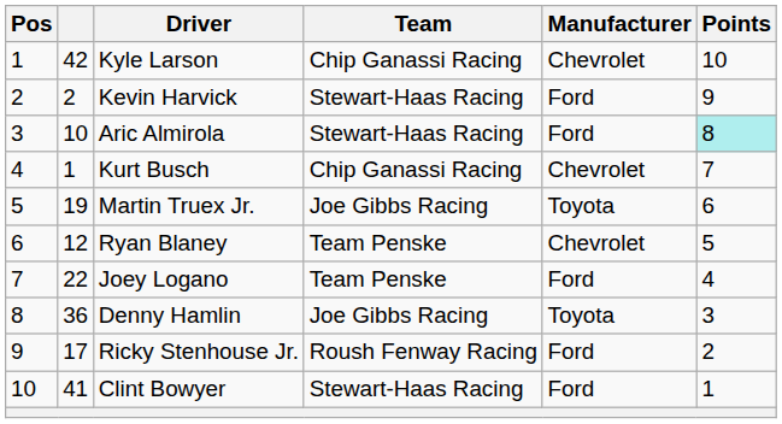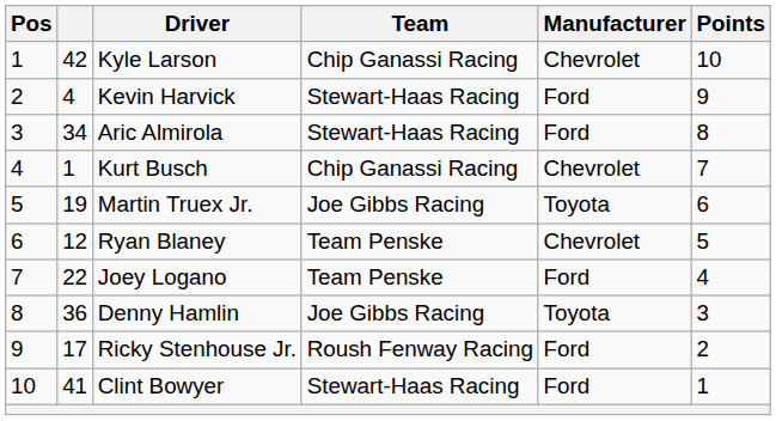 <table class="wikitable" style="font-size:98%">
 <tr>
 <th>Pos</th>
 <th></th>
 <th>Driver</th>
 <th>Team</th>
 <th>Manufacturer</th>
 <th>Points</th>
 </tr>
 <tr>
 <td>1</td>
 <td>42</td>
 <td>Kyle Larson</td>
 <td>Chip Ganassi Racing</td>
 <td>Chevrolet</td>
 <td>10</td>
 </tr>
 <tr>
 <td>2</td>
-<td>2</td>
+<td>4</td>
 <td>Kevin Harvick</td>
 <td>Stewart-Haas Racing</td>
 <td>Ford</td>
 <td>9</td>
 </tr>
 <tr>
 <td>3</td>
-<td>10</td>
+<td>34</td>
 <td>Aric Almirola</td>
 <td>Stewart-Haas Racing</td>
 <td>Ford</td>
-<td style="background: paleturquoise;">8</td>
+<td>8</td>
 </tr>
 <tr>
 <td>4</td>
 <td>1</td>
 <td>Kurt Busch</td>
 <td>Chip Ganassi Racing</td>
 <td>Chevrolet</td>
 <td>7</td>
 </tr>
 <tr>
 <td>5</td>
 <td>19</td>
 <td>Martin Truex Jr.</td>
 <td>Joe Gibbs Racing</td>
 <td>Toyota</td>
 <td>6</td>
 </tr>
 <tr>
 <td>6</td>
 <td>12</td>
 <td>Ryan Blaney</td>
 <td>Team Penske</td>
 <td>Chevrolet</td>
 <td>5</td>
 </tr>
 <tr>
 <td>7</td>
 <td>22</td>
 <td>Joey Logano</td>
 <td>Team Penske</td>
 <td>Ford</td>
 <td>4</td>
 </tr>
 <tr>
 <td>8</td>
 <td>36</td>
 <td>Denny Hamlin</td>
 <td>Joe Gibbs Racing</td>
 <td>Toyota</td>
 <td>3</td>
 </tr>
 <tr>
 <td>9</td>
 <td>17</td>
 <td>Ricky Stenhouse Jr.</td>
 <td>Roush Fenway Racing</td>
 <td>Ford</td>
 <td>2</td>
 </tr>
 <tr>
 <td>10</td>
 <td>41</td>
 <td>Clint Bowyer</td>
 <td>Stewart-Haas Racing</td>
 <td>Ford</td>
 <td>1</td>
 </tr>
 <tr>
 <th colspan="6"></th>
 </tr>
 </table>
